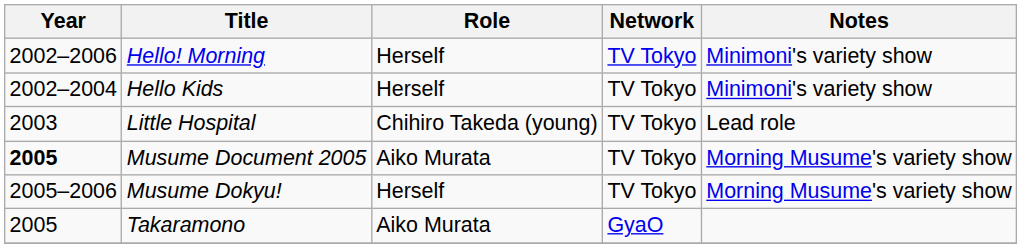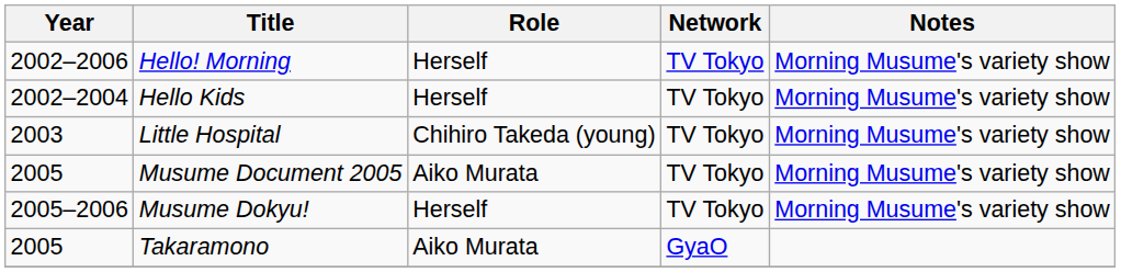 <table class="wikitable sortable">
 <tr>
 <th>Year</th>
 <th>Title</th>
 <th>Role</th>
 <th>Network</th>
 <th class="unsortable">Notes</th>
 </tr>
 <tr>
 <td>2002–2006</td>
 <td><em><a href='#'>Hello! Morning</a></em></td>
 <td>Herself</td>
 <td><a href='#'>TV Tokyo</a></td>
-<td><a href='#'>Minimoni</a>'s variety show</td>
+<td><a href='#'>Morning Musume</a>'s variety show</td>
 </tr>
 <tr>
 <td>2002–2004</td>
 <td><em>Hello Kids</em></td>
 <td>Herself</td>
 <td>TV Tokyo</td>
-<td><a href='#'>Minimoni</a>'s variety show</td>
+<td><a href='#'>Morning Musume</a>'s variety show</td>
 </tr>
 <tr>
 <td>2003</td>
 <td><em>Little Hospital</em></td>
 <td>Chihiro Takeda (young)</td>
 <td>TV Tokyo</td>
-<td>Lead role</td>
+<td><a href='#'>Morning Musume</a>'s variety show</td>
 </tr>
 <tr>
-<td><strong>2005</strong></td>
+<td>2005</td>
 <td><em>Musume Document 2005</em></td>
 <td>Aiko Murata</td>
 <td>TV Tokyo</td>
 <td><a href='#'>Morning Musume</a>'s variety show</td>
 </tr>
 <tr>
 <td>2005–2006</td>
 <td><em>Musume Dokyu!</em></td>
 <td>Herself</td>
 <td>TV Tokyo</td>
 <td><a href='#'>Morning Musume</a>'s variety show</td>
 </tr>
 <tr>
 <td>2005</td>
 <td><em>Takaramono</em></td>
 <td>Aiko Murata</td>
 <td><a href='#'>GyaO</a></td>
 <td></td>
 </tr>
 <tr>
 </tr>
 </table>
